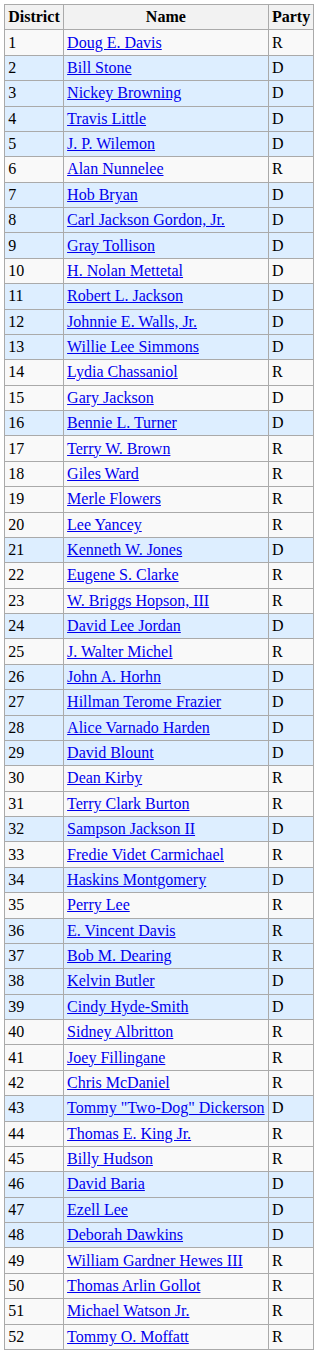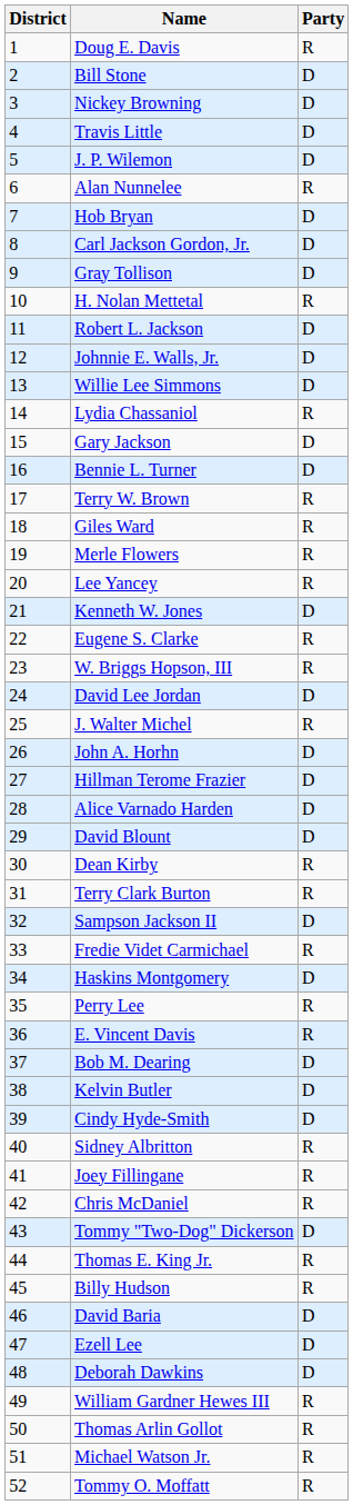 <table class="wikitable">
 <tr>
 <th>District</th>
 <th>Name</th>
 <th>Party</th>
 </tr>
 <tr>
 <td>1</td>
 <td><a href='#'>Doug E. Davis</a></td>
 <td>R</td>
 </tr>
 <tr bgcolor=#DDEEFF>
 <td>2</td>
 <td><a href='#'>Bill Stone</a></td>
 <td>D</td>
 </tr>
 <tr bgcolor=#DDEEFF>
 <td>3</td>
 <td><a href='#'>Nickey Browning</a></td>
 <td>D</td>
 </tr>
 <tr bgcolor=#DDEEFF>
 <td>4</td>
 <td><a href='#'>Travis Little</a></td>
 <td>D</td>
 </tr>
 <tr bgcolor=#DDEEFF>
 <td>5</td>
 <td><a href='#'>J. P. Wilemon</a></td>
 <td>D</td>
 </tr>
 <tr>
 <td>6</td>
 <td><a href='#'>Alan Nunnelee</a></td>
 <td>R</td>
 </tr>
 <tr bgcolor=#DDEEFF>
 <td>7</td>
 <td><a href='#'>Hob Bryan</a></td>
 <td>D</td>
 </tr>
 <tr bgcolor=#DDEEFF>
 <td>8</td>
 <td><a href='#'>Carl Jackson Gordon, Jr.</a></td>
 <td>D</td>
 </tr>
 <tr bgcolor=#DDEEFF>
 <td>9</td>
 <td><a href='#'>Gray Tollison</a></td>
 <td>D</td>
 </tr>
 <tr>
 <td>10</td>
 <td><a href='#'>H. Nolan Mettetal</a></td>
-<td>D</td>
+<td>R</td>
 </tr>
 <tr bgcolor=#DDEEFF>
 <td>11</td>
 <td><a href='#'>Robert L. Jackson</a></td>
 <td>D</td>
 </tr>
 <tr bgcolor=#DDEEFF>
 <td>12</td>
 <td><a href='#'>Johnnie E. Walls, Jr.</a></td>
 <td>D</td>
 </tr>
 <tr bgcolor=#DDEEFF>
 <td>13</td>
 <td><a href='#'>Willie Lee Simmons</a></td>
 <td>D</td>
 </tr>
 <tr>
 <td>14</td>
 <td><a href='#'>Lydia Chassaniol</a></td>
 <td>R</td>
 </tr>
 <tr>
 <td>15</td>
 <td><a href='#'>Gary Jackson</a></td>
 <td>D</td>
 </tr>
 <tr bgcolor=#DDEEFF>
 <td>16</td>
 <td><a href='#'>Bennie L. Turner</a></td>
 <td>D</td>
 </tr>
 <tr>
 <td>17</td>
 <td><a href='#'>Terry W. Brown</a></td>
 <td>R</td>
 </tr>
 <tr>
 <td>18</td>
 <td><a href='#'>Giles Ward</a></td>
 <td>R</td>
 </tr>
 <tr>
 <td>19</td>
 <td><a href='#'>Merle Flowers</a></td>
 <td>R</td>
 </tr>
 <tr>
 <td>20</td>
 <td><a href='#'>Lee Yancey</a></td>
 <td>R</td>
 </tr>
 <tr bgcolor=#DDEEFF>
 <td>21</td>
 <td><a href='#'>Kenneth W. Jones</a></td>
 <td>D</td>
 </tr>
 <tr>
 <td>22</td>
 <td><a href='#'>Eugene S. Clarke</a></td>
 <td>R</td>
 </tr>
 <tr>
 <td>23</td>
 <td><a href='#'>W. Briggs Hopson, III</a></td>
 <td>R</td>
 </tr>
 <tr bgcolor=#DDEEFF>
 <td>24</td>
 <td><a href='#'>David Lee Jordan</a></td>
 <td>D</td>
 </tr>
 <tr>
 <td>25</td>
 <td><a href='#'>J. Walter Michel</a></td>
 <td>R</td>
 </tr>
 <tr bgcolor=#DDEEFF>
 <td>26</td>
 <td><a href='#'>John A. Horhn</a></td>
 <td>D</td>
 </tr>
 <tr bgcolor=#DDEEFF>
 <td>27</td>
 <td><a href='#'>Hillman Terome Frazier</a></td>
 <td>D</td>
 </tr>
 <tr bgcolor=#DDEEFF>
 <td>28</td>
 <td><a href='#'>Alice Varnado Harden</a></td>
 <td>D</td>
 </tr>
 <tr bgcolor=#DDEEFF>
 <td>29</td>
 <td><a href='#'>David Blount</a></td>
 <td>D</td>
 </tr>
 <tr>
 <td>30</td>
 <td><a href='#'>Dean Kirby</a></td>
 <td>R</td>
 </tr>
 <tr>
 <td>31</td>
 <td><a href='#'>Terry Clark Burton</a></td>
 <td>R</td>
 </tr>
 <tr bgcolor=#DDEEFF>
 <td>32</td>
 <td><a href='#'>Sampson Jackson II</a></td>
 <td>D</td>
 </tr>
 <tr>
 <td>33</td>
 <td><a href='#'>Fredie Videt Carmichael</a></td>
 <td>R</td>
 </tr>
 <tr bgcolor=#DDEEFF>
 <td>34</td>
 <td><a href='#'>Haskins Montgomery</a></td>
 <td>D</td>
 </tr>
 <tr>
 <td>35</td>
 <td><a href='#'>Perry Lee</a></td>
 <td>R</td>
 </tr>
 <tr bgcolor=#DDEEFF>
 <td>36</td>
 <td><a href='#'>E. Vincent Davis</a></td>
 <td>R</td>
 </tr>
 <tr bgcolor=#DDEEFF>
 <td>37</td>
 <td><a href='#'>Bob M. Dearing</a></td>
-<td>R</td>
+<td>D</td>
 </tr>
 <tr bgcolor=#DDEEFF>
 <td>38</td>
 <td><a href='#'>Kelvin Butler</a></td>
 <td>D</td>
 </tr>
 <tr bgcolor=#DDEEFF>
 <td>39</td>
 <td><a href='#'>Cindy Hyde-Smith</a></td>
 <td>D</td>
 </tr>
 <tr>
 <td>40</td>
 <td><a href='#'>Sidney Albritton</a></td>
 <td>R</td>
 </tr>
 <tr>
 <td>41</td>
 <td><a href='#'>Joey Fillingane</a></td>
 <td>R</td>
 </tr>
 <tr>
 <td>42</td>
 <td><a href='#'>Chris McDaniel</a></td>
 <td>R</td>
 </tr>
 <tr bgcolor=#DDEEFF>
 <td>43</td>
 <td><a href='#'>Tommy "Two-Dog" Dickerson</a></td>
 <td>D</td>
 </tr>
 <tr>
 <td>44</td>
 <td><a href='#'>Thomas E. King Jr.</a></td>
 <td>R</td>
 </tr>
 <tr>
 <td>45</td>
 <td><a href='#'>Billy Hudson</a></td>
 <td>R</td>
 </tr>
 <tr bgcolor=#DDEEFF>
 <td>46</td>
 <td><a href='#'>David Baria</a></td>
 <td>D</td>
 </tr>
 <tr bgcolor=#DDEEFF>
 <td>47</td>
 <td><a href='#'>Ezell Lee</a></td>
 <td>D</td>
 </tr>
 <tr bgcolor=#DDEEFF>
 <td>48</td>
 <td><a href='#'>Deborah Dawkins</a></td>
 <td>D</td>
 </tr>
 <tr>
 <td>49</td>
 <td><a href='#'>William Gardner Hewes III</a></td>
 <td>R</td>
 </tr>
 <tr>
 <td>50</td>
 <td><a href='#'>Thomas Arlin Gollot</a></td>
 <td>R</td>
 </tr>
 <tr>
 <td>51</td>
 <td><a href='#'>Michael Watson Jr.</a></td>
 <td>R</td>
 </tr>
 <tr>
 <td>52</td>
 <td><a href='#'>Tommy O. Moffatt</a></td>
 <td>R</td>
 </tr>
 </table>
